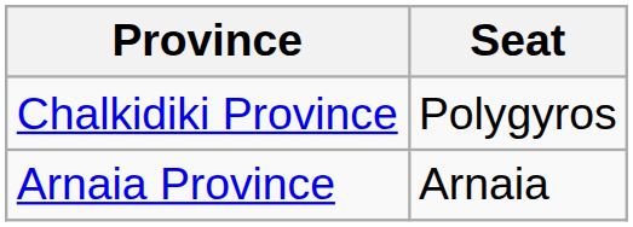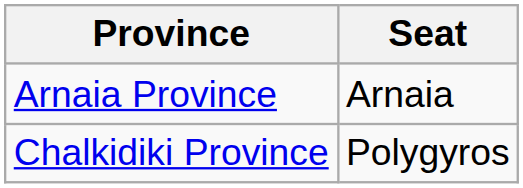 <table class="wikitable">
 <tr>
 <th>Province</th>
 <th>Seat</th>
 </tr>
 <tr>
+<td><a href='#'>Arnaia Province</a></td>
+<td>Arnaia</td>
+</tr>
+<tr>
 <td><a href='#'>Chalkidiki Province</a></td>
 <td>Polygyros</td>
 </tr>
-<tr>
-<td><a href='#'>Arnaia Province</a></td>
-<td>Arnaia</td>
-</tr>
 </table>
